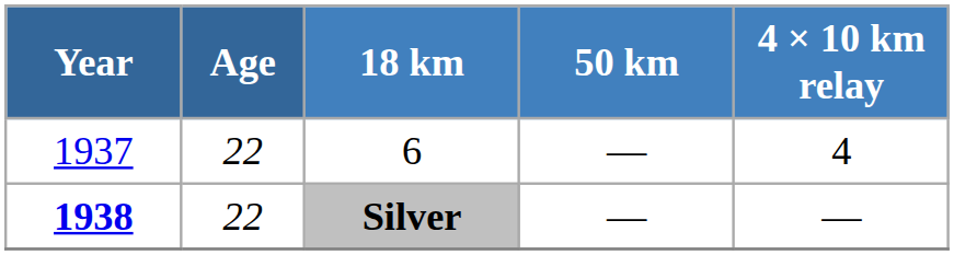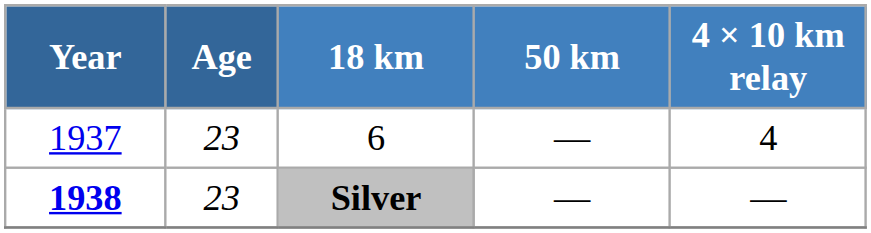 <table class="wikitable" style="font-size:95%; text-align:center; border:grey solid 1px; border-collapse:collapse; background:#ffffff;">
 <tr>
 <th style="background-color:#369; color:white; width:60px;"> Year </th>
 <th style="background-color:#369; color:white; width:40px;"> Age </th>
 <th style="background-color:#4180be; color:white; width:75px;"> 18 km </th>
 <th style="background-color:#4180be; color:white; width:75px;"> 50 km </th>
 <th style="background-color:#4180be; color:white; width:75px;"> 4 × 10 km <br> relay </th>
 </tr>
 <tr>
 <td><a href='#'>1937</a></td>
-<td><em>22</em></td>
+<td><em>23</em></td>
 <td>6</td>
 <td>—</td>
 <td>4</td>
 </tr>
 <tr>
 <td><strong><a href='#'>1938</a></strong></td>
-<td><em>22</em></td>
+<td><em>23</em></td>
 <td style="background:silver;"><strong>Silver</strong></td>
 <td>—</td>
 <td>—</td>
 </tr>
 <tr>
 </tr>
 </table>
